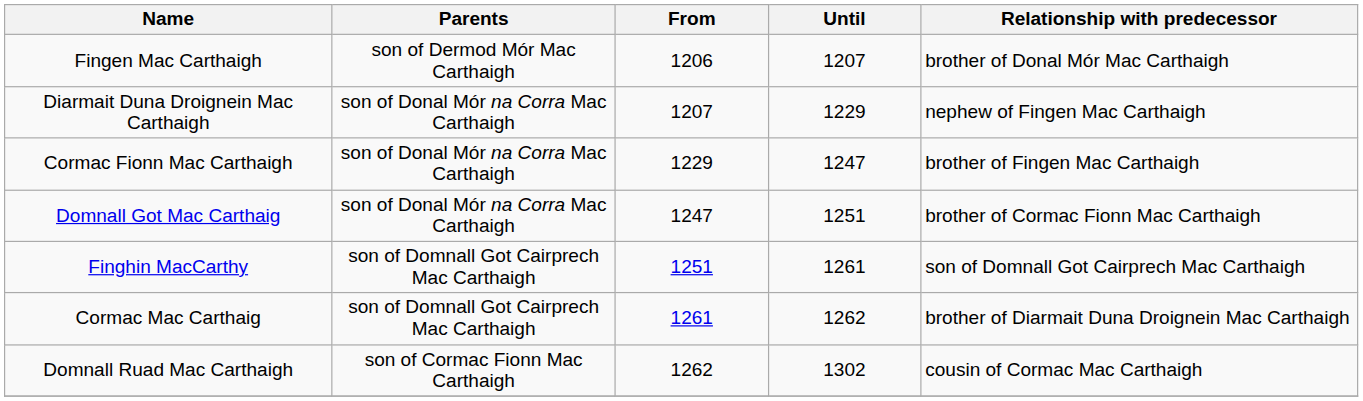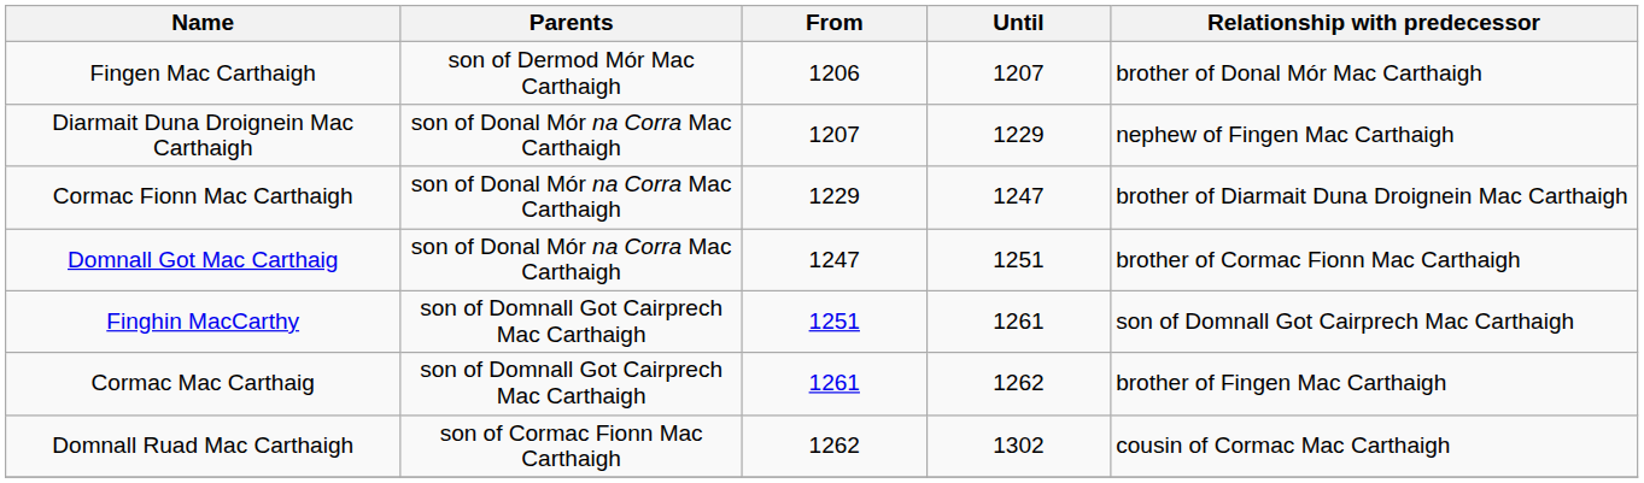 <table width=90% class="wikitable">
 <tr>
 <th width=15%>Name</th>
 <th width=13%>Parents</th>
 <th width=7%>From</th>
 <th width=7%>Until</th>
 <th width=20%>Relationship with predecessor</th>
 </tr>
 <tr>
 <td align="center">Fingen Mac Carthaigh</td>
 <td align="center">son of Dermod Mór Mac Carthaigh</td>
 <td align="center">1206</td>
 <td align="center">1207</td>
 <td>brother of Donal Mór Mac Carthaigh</td>
 </tr>
 <tr>
 <td align="center">Diarmait Duna Droignein Mac Carthaigh</td>
 <td align="center">son of Donal Mór <em>na Corra</em> Mac Carthaigh</td>
 <td align="center">1207</td>
 <td align="center">1229</td>
 <td>nephew of Fingen Mac Carthaigh</td>
 </tr>
 <tr>
 <td align="center">Cormac Fionn Mac Carthaigh</td>
 <td align="center">son of Donal Mór <em>na Corra</em> Mac Carthaigh</td>
 <td align="center">1229</td>
 <td align="center">1247</td>
-<td>brother of Fingen Mac Carthaigh</td>
+<td>brother of Diarmait Duna Droignein Mac Carthaigh</td>
 </tr>
 <tr>
 <td align="center"><a href='#'>Domnall Got Mac Carthaig</a></td>
 <td align="center">son of Donal Mór <em>na Corra</em> Mac Carthaigh</td>
 <td align="center">1247</td>
 <td align="center">1251</td>
 <td>brother of Cormac Fionn Mac Carthaigh</td>
 </tr>
 <tr>
 <td align="center"><a href='#'>Finghin MacCarthy</a></td>
 <td align="center">son of Domnall Got Cairprech Mac Carthaigh</td>
 <td align="center"><a href='#'>1251</a></td>
 <td align="center">1261</td>
 <td>son of Domnall Got Cairprech Mac Carthaigh</td>
 </tr>
 <tr>
 <td align="center">Cormac Mac Carthaig</td>
 <td align="center">son of Domnall Got Cairprech Mac Carthaigh</td>
 <td align="center"><a href='#'>1261</a></td>
 <td align="center">1262</td>
-<td>brother of Diarmait Duna Droignein Mac Carthaigh</td>
+<td>brother of Fingen Mac Carthaigh</td>
 </tr>
 <tr>
 <td align="center">Domnall Ruad Mac Carthaigh</td>
 <td align="center">son of Cormac Fionn Mac Carthaigh</td>
 <td align="center">1262</td>
 <td align="center">1302</td>
 <td>cousin of Cormac Mac Carthaigh</td>
 </tr>
 <tr>
 </tr>
 </table>
